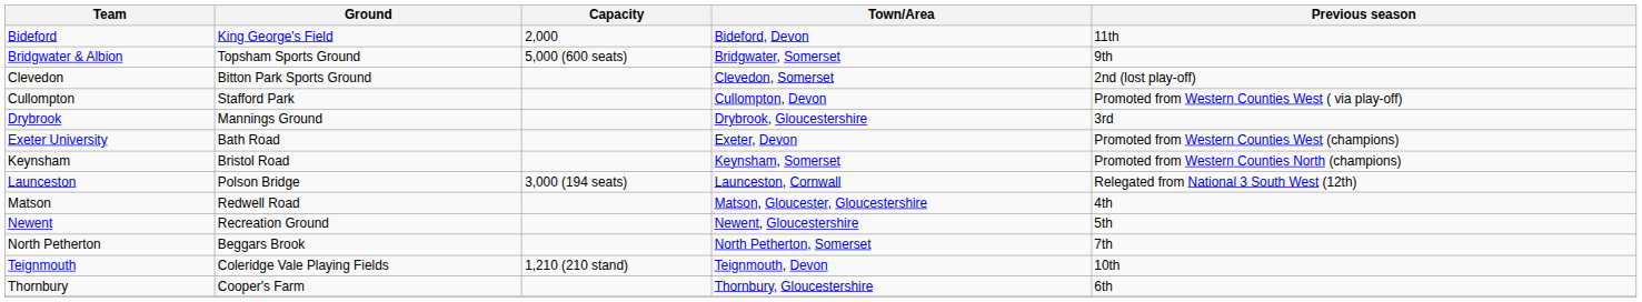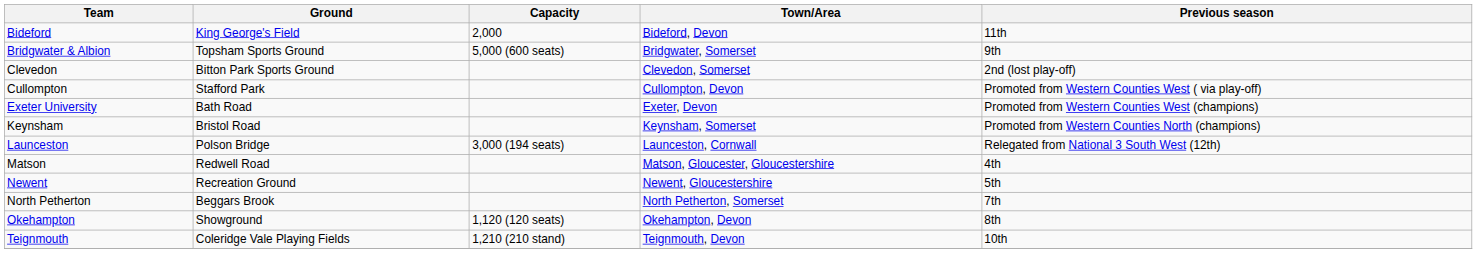 <table class="wikitable sortable" width=100%>
 <tr>
 <th>Team</th>
 <th>Ground</th>
 <th>Capacity</th>
 <th>Town/Area</th>
 <th>Previous season</th>
 </tr>
 <tr>
 <td><a href='#'>Bideford</a></td>
 <td><a href='#'>King George's Field</a></td>
 <td>2,000</td>
 <td><a href='#'>Bideford</a>, <a href='#'>Devon</a></td>
 <td>11th</td>
 </tr>
 <tr>
 <td><a href='#'>Bridgwater & Albion</a></td>
 <td>Topsham Sports Ground</td>
 <td>5,000 (600 seats)</td>
 <td><a href='#'>Bridgwater</a>, <a href='#'>Somerset</a></td>
 <td>9th</td>
 </tr>
 <tr>
 <td>Clevedon</td>
 <td>Bitton Park Sports Ground</td>
 <td></td>
 <td><a href='#'>Clevedon</a>, <a href='#'>Somerset</a></td>
 <td>2nd (lost play-off)</td>
 </tr>
 <tr>
 <td>Cullompton</td>
 <td>Stafford Park</td>
 <td></td>
 <td><a href='#'>Cullompton</a>, <a href='#'>Devon</a></td>
 <td>Promoted from <a href='#'>Western Counties West</a> ( via play-off)</td>
-</tr>
-<tr>
-<td><a href='#'>Drybrook</a></td>
-<td>Mannings Ground</td>
-<td></td>
-<td><a href='#'>Drybrook</a>, <a href='#'>Gloucestershire</a></td>
-<td>3rd</td>
 </tr>
 <tr>
 <td><a href='#'>Exeter University</a></td>
 <td>Bath Road</td>
 <td></td>
 <td><a href='#'>Exeter</a>, <a href='#'>Devon</a></td>
 <td>Promoted from <a href='#'>Western Counties West</a> (champions)</td>
 </tr>
 <tr>
 <td>Keynsham</td>
 <td>Bristol Road</td>
 <td></td>
 <td><a href='#'>Keynsham</a>, <a href='#'>Somerset</a></td>
 <td>Promoted from <a href='#'>Western Counties North</a> (champions)</td>
 </tr>
 <tr>
 <td><a href='#'>Launceston</a></td>
 <td>Polson Bridge</td>
 <td>3,000 (194 seats)</td>
 <td><a href='#'>Launceston</a>, <a href='#'>Cornwall</a></td>
 <td>Relegated from <a href='#'>National 3 South West</a> (12th)</td>
 </tr>
 <tr>
 <td>Matson</td>
 <td>Redwell Road</td>
 <td></td>
 <td><a href='#'>Matson</a>, <a href='#'>Gloucester</a>, <a href='#'>Gloucestershire</a></td>
 <td>4th</td>
 </tr>
 <tr>
 <td><a href='#'>Newent</a></td>
 <td>Recreation Ground</td>
 <td></td>
 <td><a href='#'>Newent</a>, <a href='#'>Gloucestershire</a></td>
 <td>5th</td>
 </tr>
 <tr>
 <td>North Petherton</td>
 <td>Beggars Brook</td>
 <td></td>
 <td><a href='#'>North Petherton</a>, <a href='#'>Somerset</a></td>
 <td>7th</td>
 </tr>
 <tr>
+<td><a href='#'>Okehampton</a></td>
+<td>Showground</td>
+<td>1,120 (120 seats)</td>
+<td><a href='#'>Okehampton</a>, <a href='#'>Devon</a></td>
+<td>8th</td>
+</tr>
+<tr>
 <td><a href='#'>Teignmouth</a></td>
 <td>Coleridge Vale Playing Fields</td>
 <td>1,210 (210 stand)</td>
 <td><a href='#'>Teignmouth</a>, <a href='#'>Devon</a></td>
 <td>10th</td>
 </tr>
 <tr>
-<td>Thornbury</td>
-<td>Cooper's Farm</td>
-<td></td>
-<td><a href='#'>Thornbury</a>, <a href='#'>Gloucestershire</a></td>
-<td>6th</td>
-</tr>
-<tr>
 </tr>
 </table>
